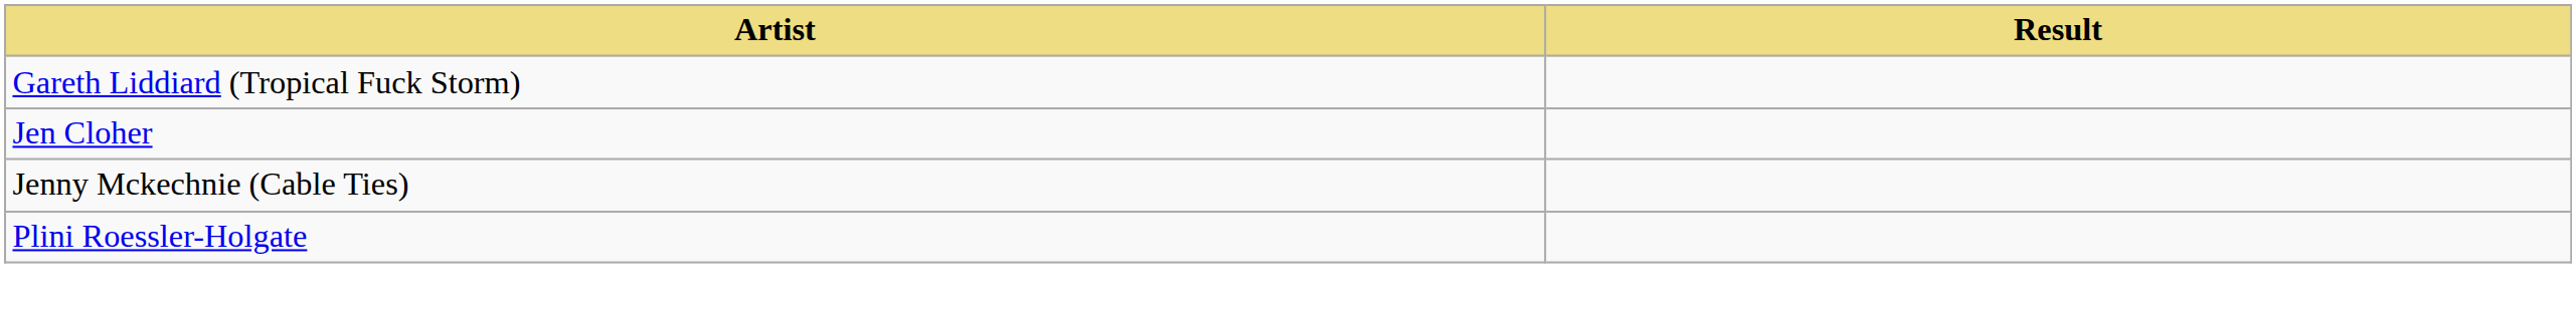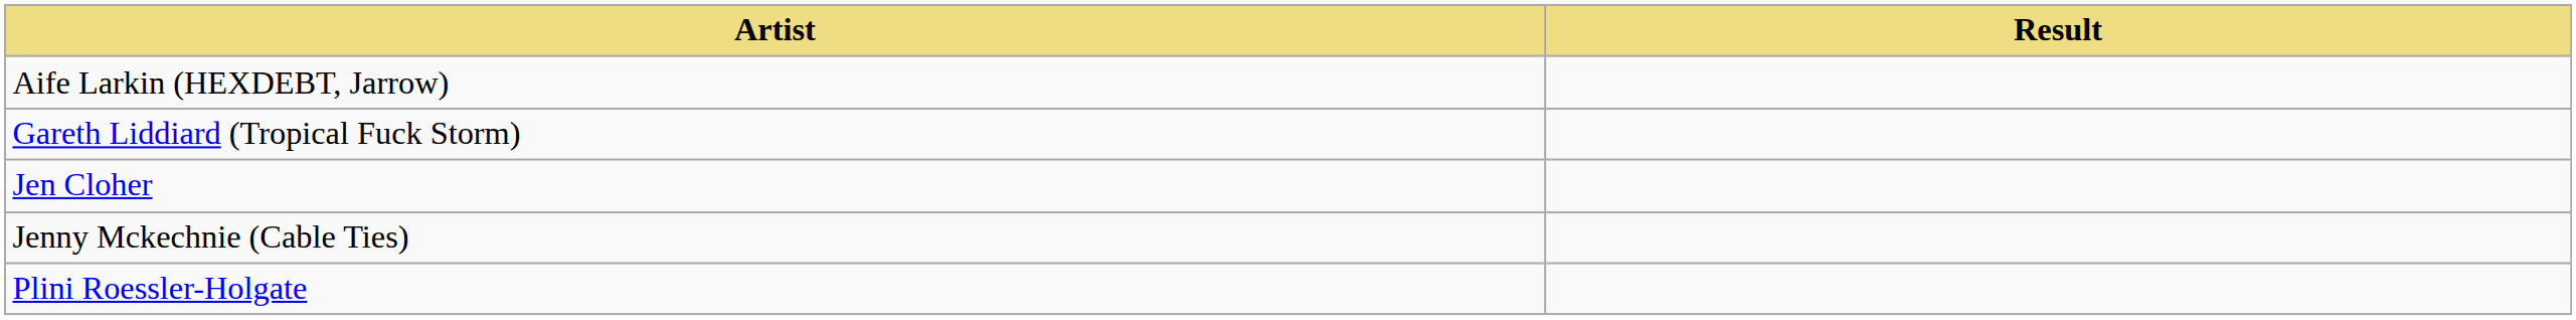 <table class="wikitable" width=100%>
 <tr>
 <th style="width:15%;background:#EEDD82;">Artist</th>
 <th style="width:10%;background:#EEDD82;">Result</th>
+</tr>
+<tr>
+<td>Aife Larkin (HEXDEBT, Jarrow)</td>
+<td></td>
 </tr>
 <tr>
 <td><a href='#'>Gareth Liddiard</a> (Tropical Fuck Storm)</td>
 <td></td>
 </tr>
 <tr>
 <td><a href='#'>Jen Cloher</a></td>
 <td></td>
 </tr>
 <tr>
 <td>Jenny Mckechnie (Cable Ties)</td>
 <td></td>
 </tr>
 <tr>
 <td><a href='#'>Plini Roessler-Holgate</a></td>
 <td></td>
 </tr>
 </table>
